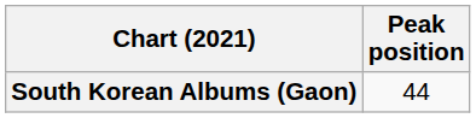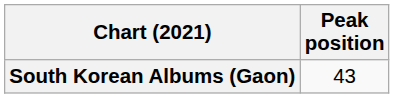 <table class="wikitable plainrowheaders" style="text-align:center">
 <tr>
 <th scope="col">Chart (2021)</th>
 <th scope="col">Peak<br>position</th>
 </tr>
 <tr>
 <th scope="row">South Korean Albums (Gaon)</th>
-<td>44</td>
+<td>43</td>
 </tr>
 </table>
